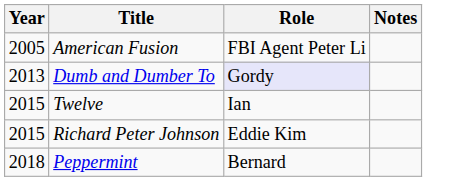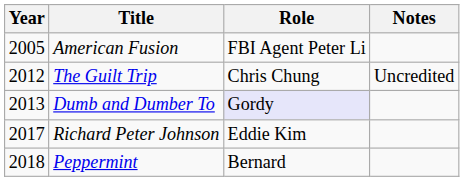 <table class="wikitable sortable">
 <tr>
 <th>Year</th>
 <th>Title</th>
 <th>Role</th>
 <th>Notes</th>
 </tr>
 <tr>
 <td>2005</td>
 <td><em>American Fusion</em></td>
 <td>FBI Agent Peter Li</td>
 <td></td>
 </tr>
 <tr>
+<td>2012</td>
+<td><em><a href='#'>The Guilt Trip</a></em></td>
+<td>Chris Chung</td>
+<td>Uncredited</td>
+</tr>
+<tr>
 <td>2013</td>
 <td><em><a href='#'>Dumb and Dumber To</a></em></td>
 <td style="background: lavender;">Gordy</td>
 <td></td>
 </tr>
 <tr>
-<td>2015</td>
-<td><em>Twelve</em></td>
-<td>Ian</td>
-<td></td>
-</tr>
-<tr>
-<td>2015</td>
+<td>2017</td>
 <td><em>Richard Peter Johnson</em></td>
 <td>Eddie Kim</td>
 <td></td>
 </tr>
 <tr>
 <td>2018</td>
 <td><em><a href='#'>Peppermint</a></em></td>
 <td>Bernard</td>
 <td></td>
 </tr>
 </table>
